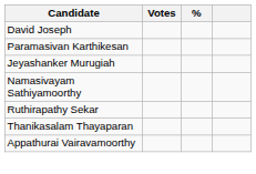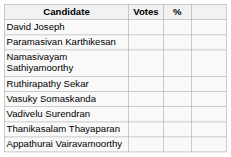 <table class="wikitable" border="1" style="text-align:right;">
 <tr>
 <th align=left width="200">Candidate</th>
 <th align=left width="50">Votes</th>
 <th align=left width="40">%</th>
 <th align=left width="50"></th>
 </tr>
 <tr>
 <td align=left>David Joseph</td>
 <td></td>
 <td></td>
 <td></td>
 </tr>
 <tr>
 <td align=left>Paramasivan Karthikesan</td>
 <td></td>
 <td></td>
 <td></td>
 </tr>
 <tr>
-<td align=left>Jeyashanker Murugiah</td>
-<td></td>
-<td></td>
-<td></td>
-</tr>
-<tr>
 <td align=left>Namasivayam Sathiyamoorthy</td>
 <td></td>
 <td></td>
 <td></td>
 </tr>
 <tr>
 <td align=left>Ruthirapathy Sekar</td>
+<td></td>
+<td></td>
+<td></td>
+</tr>
+<tr>
+<td align=left>Vasuky Somaskanda</td>
+<td></td>
+<td></td>
+<td></td>
+</tr>
+<tr>
+<td align=left>Vadivelu Surendran</td>
 <td></td>
 <td></td>
 <td></td>
 </tr>
 <tr>
 <td align=left>Thanikasalam Thayaparan</td>
 <td></td>
 <td></td>
 <td></td>
 </tr>
 <tr>
 <td align=left>Appathurai Vairavamoorthy</td>
 <td></td>
 <td></td>
 <td></td>
 </tr>
 </table>
